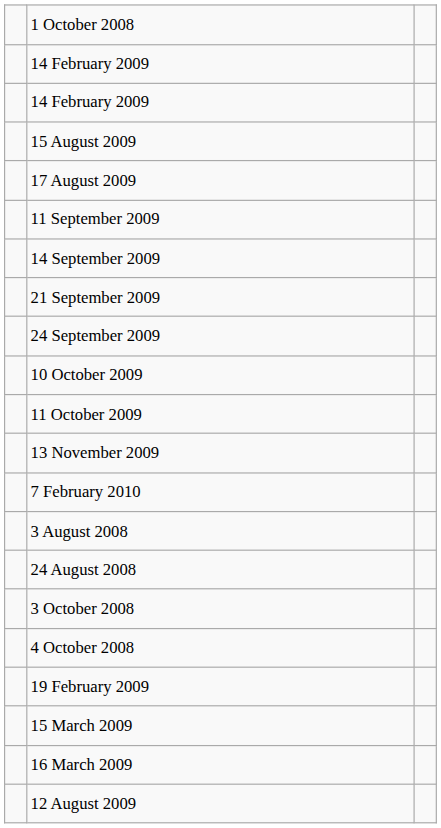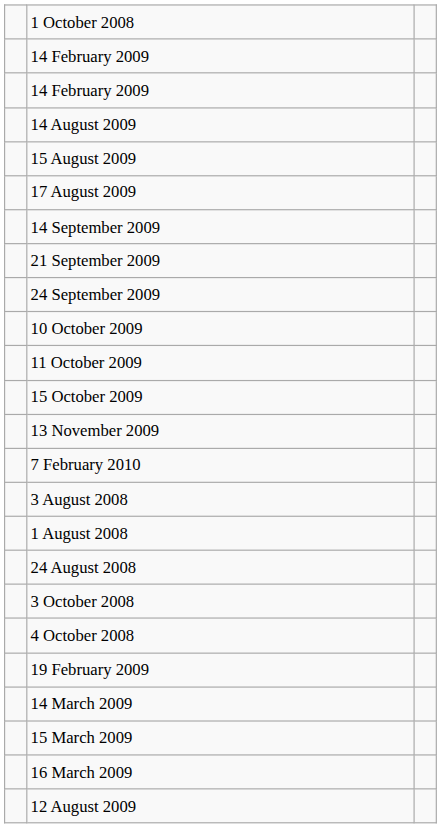 <table class="wikitable" style="font-size: 89%; float: left; width: 26em; margin-right: 1em; height: 700px">
 <tr>
 <td></td>
 <td>1 October 2008</td>
 <td></td>
 </tr>
 <tr>
 <td></td>
 <td>14 February 2009</td>
 <td></td>
 </tr>
 <tr>
 <td></td>
 <td>14 February 2009</td>
 <td></td>
 </tr>
 <tr>
 <td></td>
+<td>14 August 2009</td>
+<td></td>
+</tr>
+<tr>
+<td></td>
 <td>15 August 2009</td>
 <td></td>
 </tr>
 <tr>
 <td></td>
 <td>17 August 2009</td>
-<td></td>
-</tr>
-<tr>
-<td></td>
-<td>11 September 2009</td>
 <td></td>
 </tr>
 <tr>
 <td></td>
 <td>14 September 2009</td>
 <td></td>
 </tr>
 <tr>
 <td></td>
 <td>21 September 2009</td>
 <td></td>
 </tr>
 <tr>
 <td></td>
 <td>24 September 2009</td>
 <td></td>
 </tr>
 <tr>
 <td></td>
 <td>10 October 2009</td>
 <td></td>
 </tr>
 <tr>
 <td></td>
 <td>11 October 2009</td>
 <td></td>
 </tr>
 <tr>
 <td></td>
+<td>15 October 2009</td>
+<td></td>
+</tr>
+<tr>
+<td></td>
 <td>13 November 2009</td>
 <td></td>
 </tr>
 <tr>
 <td></td>
 <td>7 February 2010</td>
 <td></td>
 </tr>
 <tr>
 <td></td>
 <td>3 August 2008</td>
+<td></td>
+</tr>
+<tr>
+<td></td>
+<td>1 August 2008</td>
 <td></td>
 </tr>
 <tr>
 <td></td>
 <td>24 August 2008</td>
 <td></td>
 </tr>
 <tr>
 <td></td>
 <td>3 October 2008</td>
 <td></td>
 </tr>
 <tr>
 <td></td>
 <td>4 October 2008</td>
 <td></td>
 </tr>
 <tr>
 <td></td>
 <td>19 February 2009</td>
 <td></td>
 </tr>
 <tr>
 <td></td>
+<td>14 March 2009</td>
+<td></td>
+</tr>
+<tr>
+<td></td>
 <td>15 March 2009</td>
 <td></td>
 </tr>
 <tr>
 <td></td>
 <td>16 March 2009</td>
 <td></td>
 </tr>
 <tr>
 <td></td>
 <td>12 August 2009</td>
 <td></td>
 </tr>
 </table>
